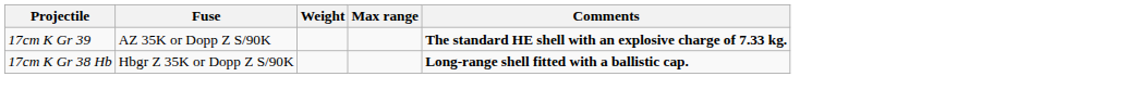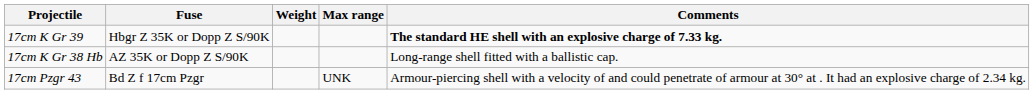 <table class="wikitable">
 <tr>
 <th>Projectile</th>
 <th>Fuse</th>
 <th>Weight</th>
 <th>Max range</th>
 <th>Comments</th>
 </tr>
 <tr>
 <td><em>17cm K Gr 39</em></td>
-<td>AZ 35K or Dopp Z S/90K</td>
+<td>Hbgr Z 35K or Dopp Z S/90K</td>
 <td></td>
 <td></td>
 <td><strong>The standard HE shell with an explosive charge of 7.33 kg.</strong></td>
 </tr>
 <tr>
 <td><em>17cm K Gr 38 Hb</em></td>
-<td>Hbgr Z 35K or Dopp Z S/90K</td>
+<td>AZ 35K or Dopp Z S/90K</td>
 <td></td>
 <td></td>
-<td><strong>Long-range shell fitted with a ballistic cap.</strong></td>
+<td>Long-range shell fitted with a ballistic cap.</td>
+</tr>
+<tr>
+<td><em>17cm Pzgr 43</em></td>
+<td>Bd Z f 17cm Pzgr</td>
+<td></td>
+<td>UNK</td>
+<td>Armour-piercing shell with a velocity of  and could penetrate  of armour at 30° at . It had an explosive charge of 2.34 kg.</td>
 </tr>
 </table>
